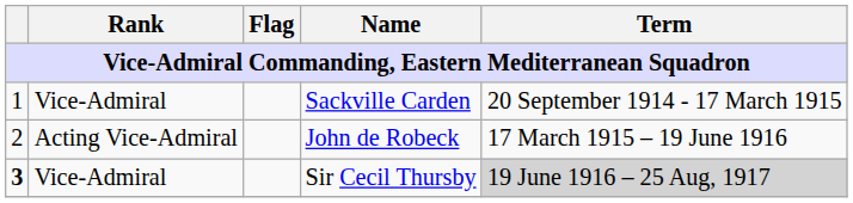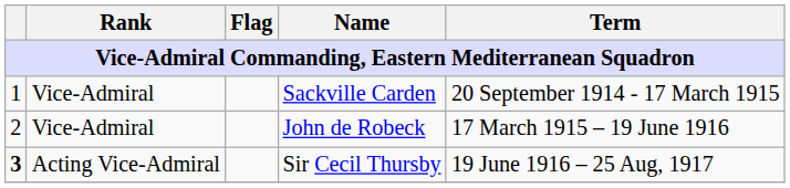 <table class="wikitable">
 <tr>
 <th></th>
 <th>Rank</th>
 <th>Flag</th>
 <th>Name</th>
 <th>Term</th>
 </tr>
 <tr>
 <td colspan="5" align="center" style="background:#dcdcfe;"><strong>Vice-Admiral Commanding, Eastern Mediterranean Squadron</strong></td>
 </tr>
 <tr>
 <td>1</td>
 <td>Vice-Admiral</td>
 <td></td>
 <td><a href='#'>Sackville Carden</a></td>
 <td>20 September 1914 - 17 March 1915</td>
 </tr>
 <tr>
 <td>2</td>
-<td>Acting Vice-Admiral</td>
+<td>Vice-Admiral</td>
 <td></td>
 <td><a href='#'>John de Robeck</a></td>
 <td>17 March 1915 – 19 June 1916</td>
 </tr>
 <tr>
 <td><strong>3</strong></td>
-<td>Vice-Admiral</td>
+<td>Acting Vice-Admiral</td>
 <td></td>
 <td>Sir <a href='#'>Cecil Thursby</a></td>
-<td style="background: lightgrey;">19 June 1916 – 25 Aug, 1917</td>
+<td>19 June 1916 – 25 Aug, 1917</td>
 </tr>
 <tr>
 </tr>
 </table>
